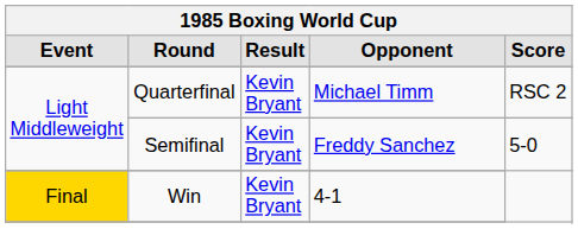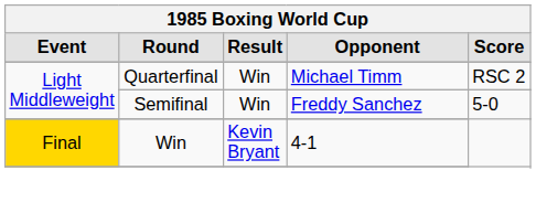 <table style='font-size: 85%; text-align: left;' class='wikitable' width='45%'>
 <tr>
 <th colspan=5>1985 Boxing World Cup</th>
 </tr>
 <tr>
 <th style='border-style: none none solid solid; background: #e3e3e3; width: 20%'><strong>Event</strong></th>
 <th style='border-style: none none solid solid; background: #e3e3e3; width: 20%'><strong>Round</strong></th>
 <th style='border-style: none none solid solid; background: #e3e3e3; width: 10%'><strong>Result</strong></th>
 <th style='border-style: none none solid solid; background: #e3e3e3; width: 38%'><strong>Opponent</strong></th>
 <th style='border-style: none none solid solid; background: #e3e3e3; width: 12%'><strong>Score</strong></th>
 </tr>
 <tr>
 </tr>
 <tr align=center>
 <td rowspan="3" style="text-align:center;"><a href='#'>Light Middleweight</a></td>
 <td align='center'>Quarterfinal</td>
-<td align='left'> <a href='#'>Kevin Bryant</a></td>
+<td>Win</td>
 <td align='left'> <a href='#'>Michael Timm</a></td>
 <td align='left'>RSC 2</td>
 </tr>
 <tr>
 </tr>
 <tr align=center>
 <td align='center'>Semifinal</td>
-<td align='left'> <a href='#'>Kevin Bryant</a></td>
+<td>Win</td>
 <td align='left'> <a href='#'>Freddy Sanchez</a></td>
 <td align='left'>5-0</td>
 </tr>
 <tr>
 </tr>
 <tr align=center>
 <td align='center'; bgcolor="gold">Final</td>
 <td>Win</td>
 <td align='left'> <a href='#'>Kevin Bryant</a></td>
 <td align='left'>4-1</td>
 </tr>
 <tr>
 </tr>
 </table>
